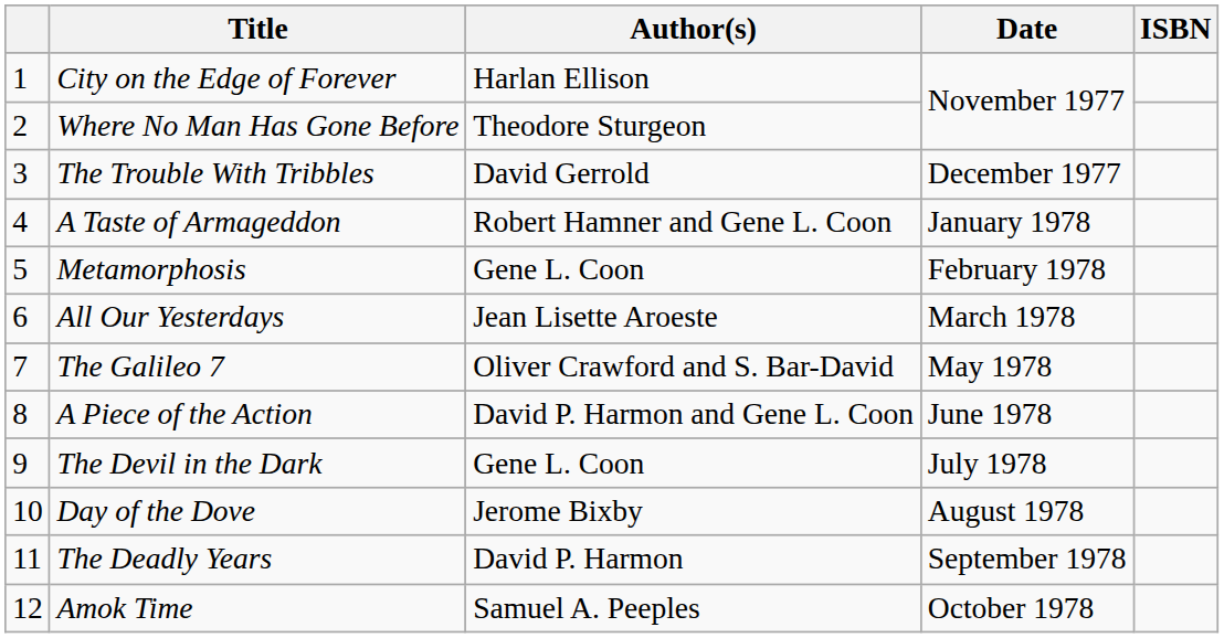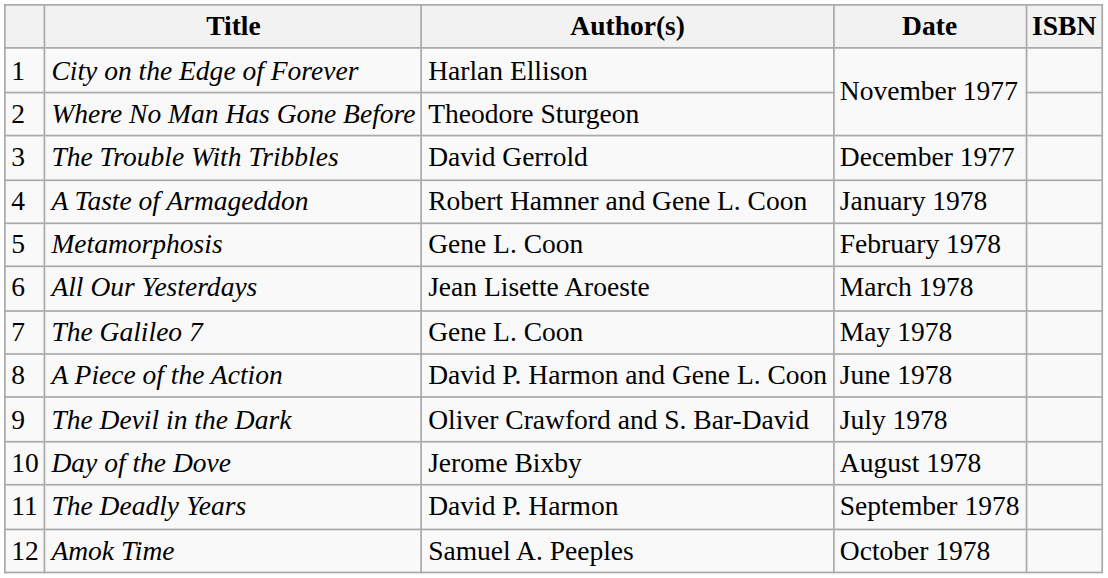 <table class="wikitable">
 <tr>
 <th></th>
 <th>Title</th>
 <th>Author(s)</th>
 <th>Date</th>
 <th>ISBN</th>
 </tr>
 <tr>
 <td>1</td>
 <td><em>City on the Edge of Forever</em></td>
 <td>Harlan Ellison</td>
 <td rowspan="2">November 1977</td>
 <td></td>
 </tr>
 <tr>
 <td>2</td>
 <td><em>Where No Man Has Gone Before</em></td>
 <td>Theodore Sturgeon</td>
 <td></td>
 </tr>
 <tr>
 <td>3</td>
 <td><em>The Trouble With Tribbles</em></td>
 <td>David Gerrold</td>
 <td>December 1977</td>
 <td></td>
 </tr>
 <tr>
 <td>4</td>
 <td><em>A Taste of Armageddon</em></td>
 <td>Robert Hamner and Gene L. Coon</td>
 <td>January 1978</td>
 <td></td>
 </tr>
 <tr>
 <td>5</td>
 <td><em>Metamorphosis</em></td>
 <td>Gene L. Coon</td>
 <td>February 1978</td>
 <td></td>
 </tr>
 <tr>
 <td>6</td>
 <td><em>All Our Yesterdays</em></td>
 <td>Jean Lisette Aroeste</td>
 <td>March 1978</td>
 <td></td>
 </tr>
 <tr>
 <td>7</td>
 <td><em>The Galileo 7</em></td>
-<td>Oliver Crawford and S. Bar-David</td>
+<td>Gene L. Coon</td>
 <td>May 1978</td>
 <td></td>
 </tr>
 <tr>
 <td>8</td>
 <td><em>A Piece of the Action</em></td>
 <td>David P. Harmon and Gene L. Coon</td>
 <td>June 1978</td>
 <td></td>
 </tr>
 <tr>
 <td>9</td>
 <td><em>The Devil in the Dark</em></td>
-<td>Gene L. Coon</td>
+<td>Oliver Crawford and S. Bar-David</td>
 <td>July 1978</td>
 <td></td>
 </tr>
 <tr>
 <td>10</td>
 <td><em>Day of the Dove</em></td>
 <td>Jerome Bixby</td>
 <td>August 1978</td>
 <td></td>
 </tr>
 <tr>
 <td>11</td>
 <td><em>The Deadly Years</em></td>
 <td>David P. Harmon</td>
 <td>September 1978</td>
 <td></td>
 </tr>
 <tr>
 <td>12</td>
 <td><em>Amok Time</em></td>
 <td>Samuel A. Peeples</td>
 <td>October 1978</td>
 <td></td>
 </tr>
 </table>
